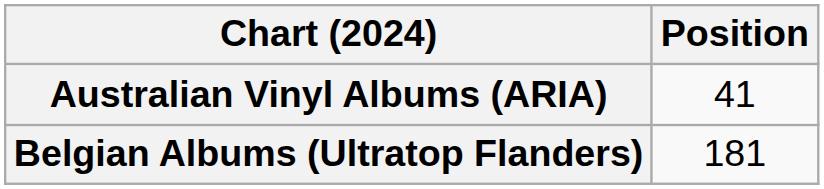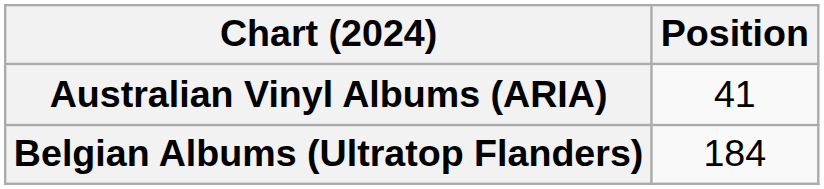 <table class="wikitable sortable plainrowheaders" style="text-align:center">
 <tr>
 <th scope="col">Chart (2024)</th>
 <th scope="col">Position</th>
 </tr>
 <tr>
 <th scope="row">Australian Vinyl Albums (ARIA)</th>
 <td>41</td>
 </tr>
 <tr>
 <th scope="row">Belgian Albums (Ultratop Flanders)</th>
-<td>181</td>
+<td>184</td>
 </tr>
 </table>
